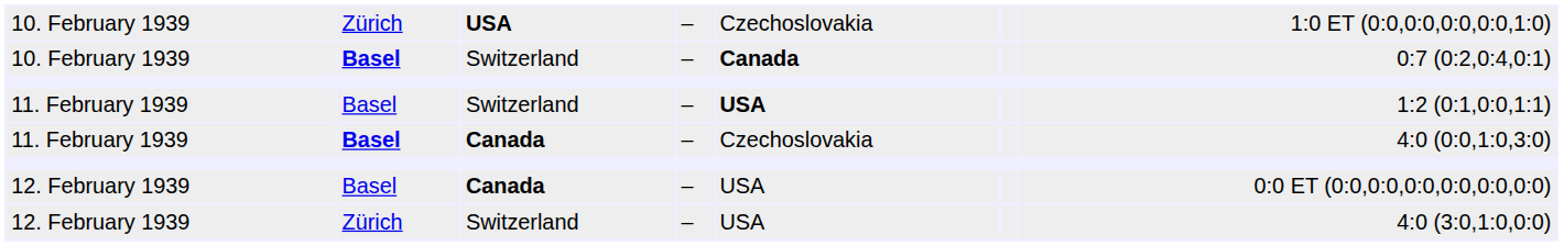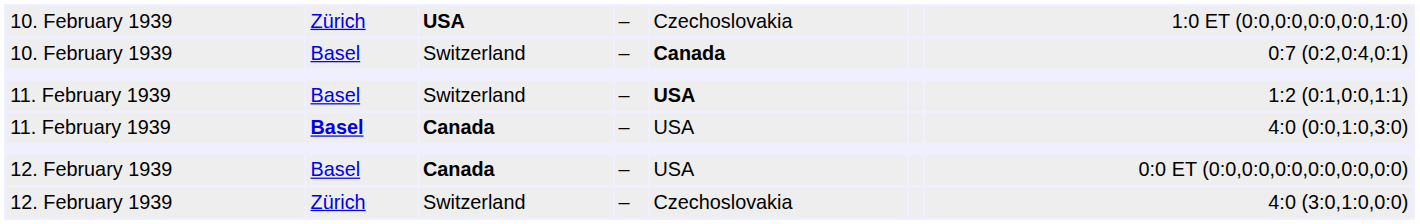 <table cellspacing="2" border="0" cellpadding="3" bgcolor="#EFEFFF" width="90%">
 <tr>
 <td bgcolor="#EEEEEE">10. February 1939</td>
 <td bgcolor="#EEEEEE"><a href='#'>Zürich</a></td>
 <td bgcolor="#EEEEEE"> <strong>USA</strong></td>
 <td bgcolor="#EEEEEE">–</td>
 <td bgcolor="#EEEEEE"> Czechoslovakia</td>
 <td bgcolor="#EEEEEE"></td>
 <td bgcolor="#EEEEEE" align="right">1:0 ET (0:0,0:0,0:0,0:0,1:0)</td>
 </tr>
 <tr>
 <td bgcolor="#EEEEEE">10. February 1939</td>
-<td bgcolor="#EEEEEE"><strong><a href='#'>Basel</a></strong></td>
+<td bgcolor="#EEEEEE"><a href='#'>Basel</a></td>
 <td bgcolor="#EEEEEE"> Switzerland</td>
 <td bgcolor="#EEEEEE">–</td>
 <td bgcolor="#EEEEEE"> <strong>Canada</strong></td>
 <td bgcolor="#EEEEEE"></td>
 <td bgcolor="#EEEEEE" align="right">0:7 (0:2,0:4,0:1)</td>
 </tr>
 <tr>
 <td></td>
 </tr>
 <tr>
 <td bgcolor="#EEEEEE">11. February 1939</td>
 <td bgcolor="#EEEEEE"><a href='#'>Basel</a></td>
 <td bgcolor="#EEEEEE"> Switzerland</td>
 <td bgcolor="#EEEEEE">–</td>
 <td bgcolor="#EEEEEE"> <strong>USA</strong></td>
 <td bgcolor="#EEEEEE"></td>
 <td bgcolor="#EEEEEE" align="right">1:2 (0:1,0:0,1:1)</td>
 </tr>
 <tr>
 <td bgcolor="#EEEEEE">11. February 1939</td>
 <td bgcolor="#EEEEEE"><strong><a href='#'>Basel</a></strong></td>
 <td bgcolor="#EEEEEE"> <strong>Canada</strong></td>
 <td bgcolor="#EEEEEE">–</td>
-<td bgcolor="#EEEEEE"> Czechoslovakia</td>
+<td bgcolor="#EEEEEE"> USA</td>
 <td bgcolor="#EEEEEE"></td>
 <td bgcolor="#EEEEEE" align="right">4:0 (0:0,1:0,3:0)</td>
 </tr>
 <tr>
 <td></td>
 </tr>
 <tr>
 <td bgcolor="#EEEEEE">12. February 1939</td>
 <td bgcolor="#EEEEEE"><a href='#'>Basel</a></td>
 <td bgcolor="#EEEEEE"> <strong>Canada</strong></td>
 <td bgcolor="#EEEEEE">–</td>
 <td bgcolor="#EEEEEE"> USA</td>
 <td bgcolor="#EEEEEE"></td>
 <td bgcolor="#EEEEEE" align="right">0:0 ET (0:0,0:0,0:0,0:0,0:0,0:0)</td>
 </tr>
 <tr>
 <td bgcolor="#EEEEEE">12. February 1939</td>
 <td bgcolor="#EEEEEE"><a href='#'>Zürich</a></td>
 <td bgcolor="#EEEEEE"> Switzerland</td>
 <td bgcolor="#EEEEEE">–</td>
-<td bgcolor="#EEEEEE"> USA</td>
+<td bgcolor="#EEEEEE"> Czechoslovakia</td>
 <td bgcolor="#EEEEEE"></td>
 <td bgcolor="#EEEEEE" align="right">4:0 (3:0,1:0,0:0)</td>
 </tr>
 </table>
